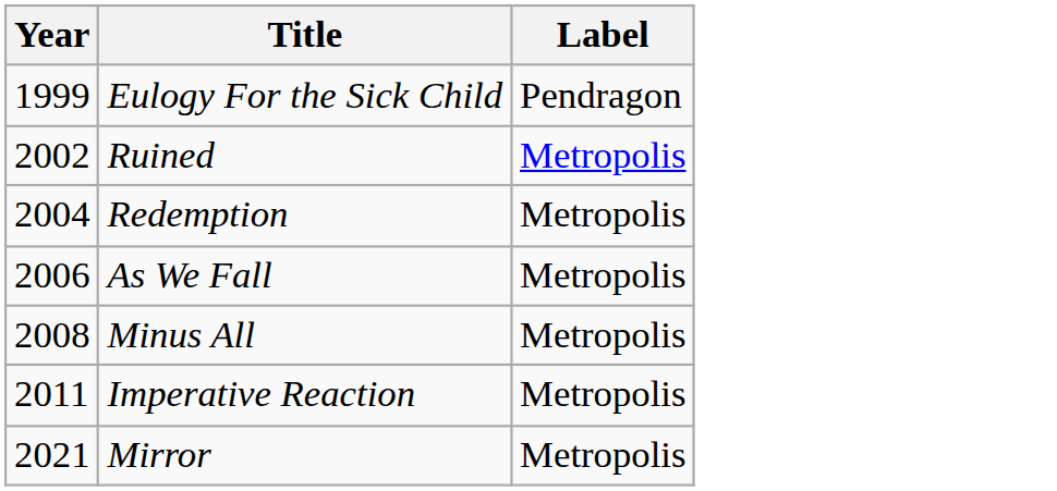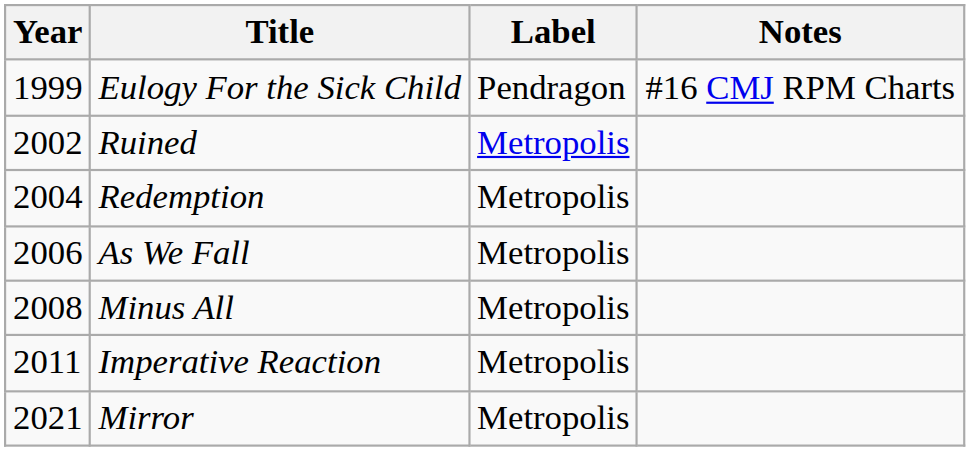 <table class="wikitable">
 <tr>
 <th>Year</th>
 <th>Title</th>
 <th>Label</th>
+<th>Notes</th>
 </tr>
 <tr>
 <td>1999</td>
 <td><em>Eulogy For the Sick Child</em></td>
 <td>Pendragon</td>
+<td>#16 <a href='#'>CMJ</a> RPM Charts</td>
 </tr>
 <tr>
 <td>2002</td>
 <td><em>Ruined</em></td>
 <td><a href='#'>Metropolis</a></td>
+<td></td>
 </tr>
 <tr>
 <td>2004</td>
 <td><em>Redemption</em></td>
 <td>Metropolis</td>
+<td></td>
 </tr>
 <tr>
 <td>2006</td>
 <td><em>As We Fall</em></td>
 <td>Metropolis</td>
+<td></td>
 </tr>
 <tr>
 <td>2008</td>
 <td><em>Minus All</em></td>
 <td>Metropolis</td>
+<td></td>
 </tr>
 <tr>
 <td>2011</td>
 <td><em>Imperative Reaction</em></td>
 <td>Metropolis</td>
+<td></td>
 </tr>
 <tr>
 <td>2021</td>
 <td><em>Mirror</em></td>
 <td>Metropolis</td>
+<td></td>
 </tr>
 </table>
